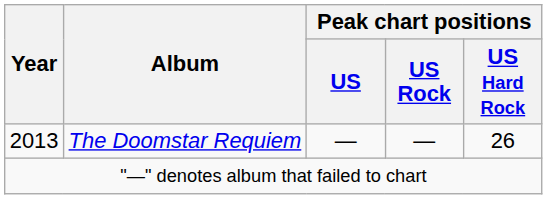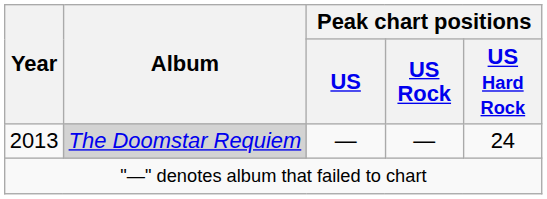 <table class="wikitable" style="text-align:center;">
 <tr>
 <th rowspan="2">Year</th>
 <th rowspan="2">Album</th>
 <th colspan="3">Peak chart positions</th>
 </tr>
 <tr>
 <th style="width:50px;"><a href='#'>US</a></th>
 <th style="width:50px;"><a href='#'>US<br>Rock</a></th>
 <th style="width:50px;"><a href='#'>US<br><small>Hard Rock</small></a></th>
 </tr>
 <tr>
 <td>2013</td>
-<td style="text-align:left;"><em><a href='#'>The Doomstar Requiem</a></em></td>
+<td style="background: lightgrey; text-align:left;"><em><a href='#'>The Doomstar Requiem</a></em></td>
 <td>—</td>
 <td>—</td>
-<td>26</td>
+<td>24</td>
 </tr>
 <tr>
 <td style="text-align:center;" colspan="5"><small>"—" denotes album that failed to chart</small></td>
 </tr>
 </table>
